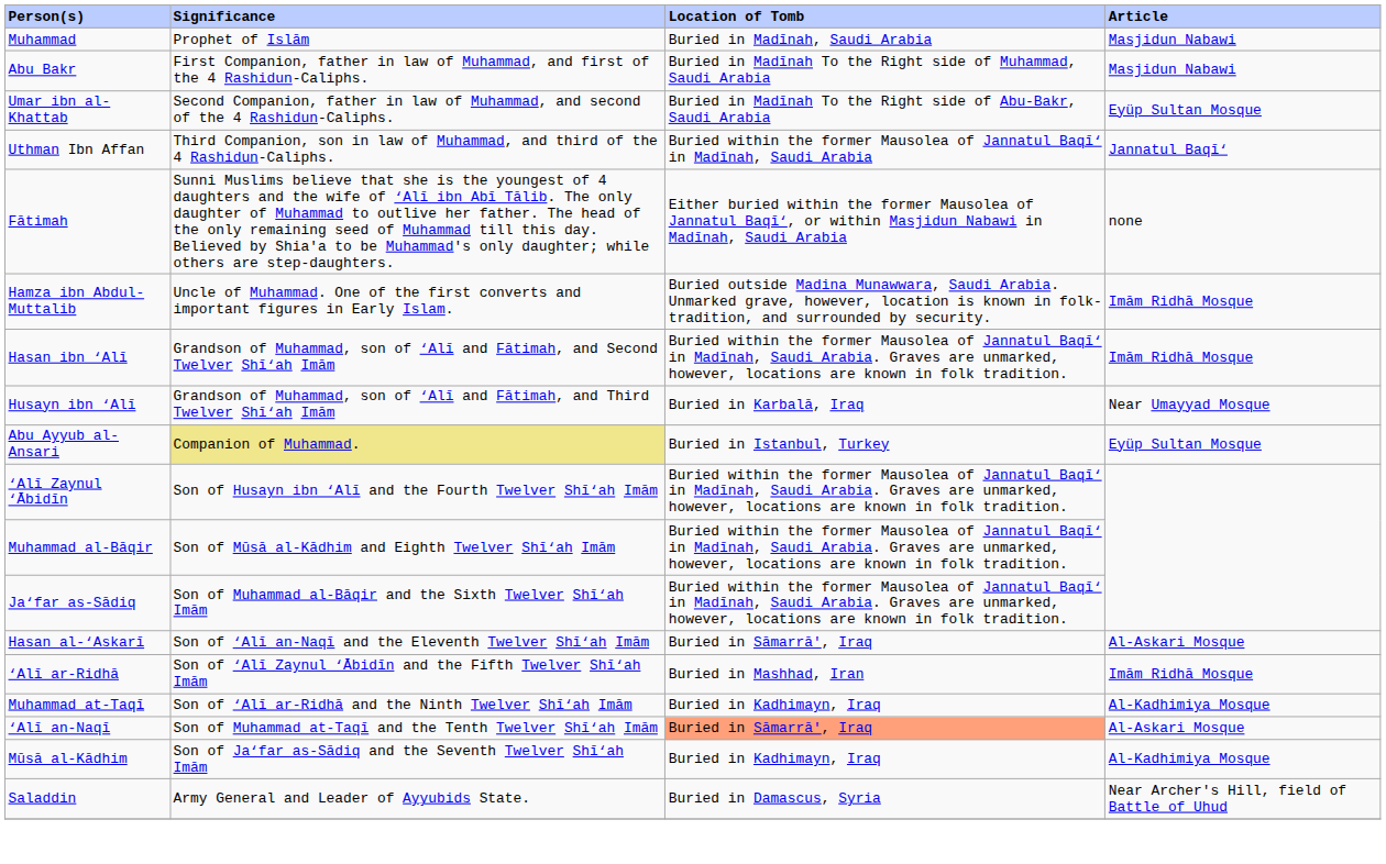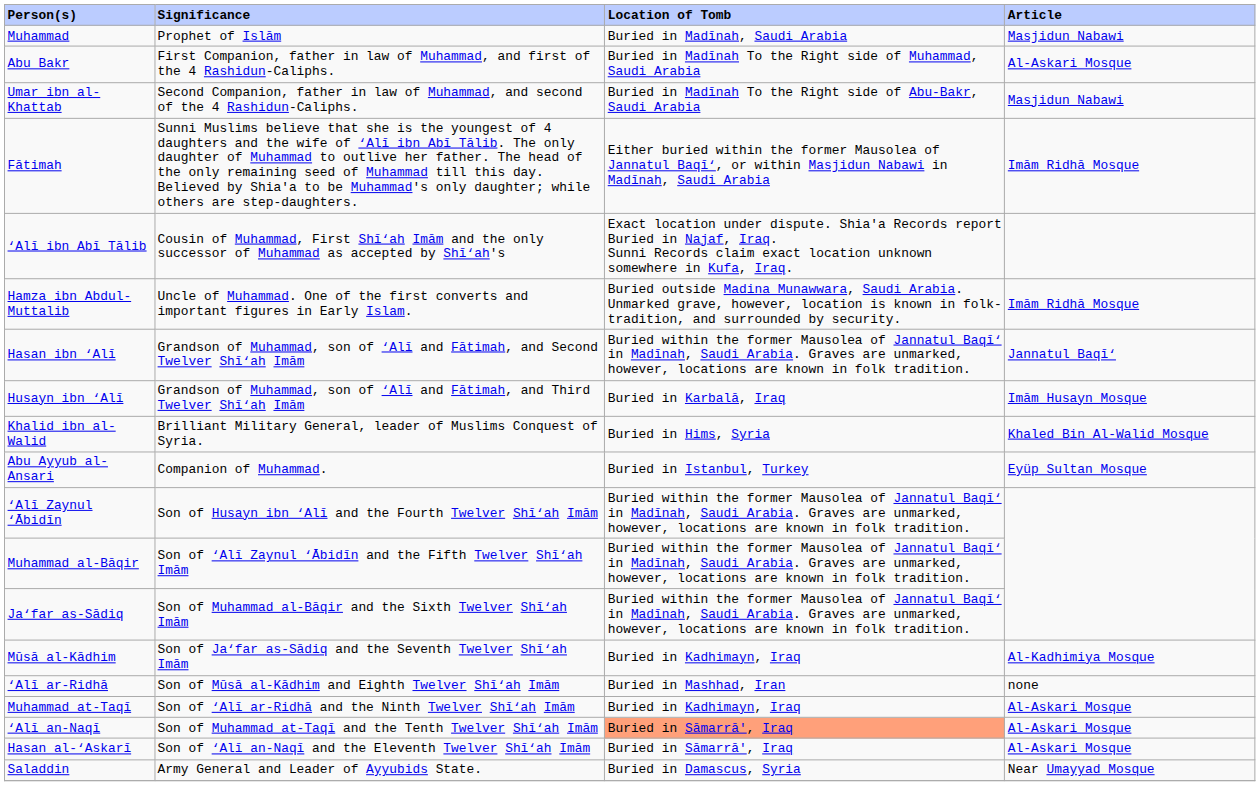 <table class="wikitable" width="100%" border="1" cellspacing="0" cellpadding="2">
 <tr>
 <td width="12%" bgcolor="#bbccff"><strong>Person(s)</strong></td>
 <td width="36%" bgcolor="#bbccff"><strong>Significance</strong></td>
 <td width="32%" bgcolor="#bbccff"><strong>Location of Tomb</strong></td>
 <td width="20%" bgcolor="#bbccff"><strong>Article</strong></td>
 </tr>
 <tr>
 <td><a href='#'>Muhammad</a></td>
 <td>Prophet of <a href='#'>Islām</a></td>
 <td>Buried in <a href='#'>Madīnah</a>, <a href='#'>Saudi Arabia</a></td>
 <td><a href='#'>Masjidun Nabawi</a></td>
 </tr>
 <tr>
 <td><a href='#'>Abu Bakr</a></td>
 <td>First Companion, father in law of <a href='#'>Muhammad</a>, and first of the 4 <a href='#'>Rashidun</a>-Caliphs.</td>
 <td>Buried in <a href='#'>Madīnah</a> To the Right side of <a href='#'>Muhammad</a>, <a href='#'>Saudi Arabia</a></td>
-<td><a href='#'>Masjidun Nabawi</a></td>
+<td><a href='#'>Al-Askari Mosque</a></td>
 </tr>
 <tr>
 <td><a href='#'>Umar ibn al-Khattab</a></td>
 <td>Second Companion, father in law of <a href='#'>Muhammad</a>, and second of the 4 <a href='#'>Rashidun</a>-Caliphs.</td>
 <td>Buried in <a href='#'>Madīnah</a> To the Right side of <a href='#'>Abu-Bakr</a>, <a href='#'>Saudi Arabia</a></td>
-<td><a href='#'>Eyüp Sultan Mosque</a></td>
-</tr>
-<tr>
-<td><a href='#'>Uthman</a> Ibn Affan</td>
-<td>Third Companion, son in law of <a href='#'>Muhammad</a>, and third of the 4 <a href='#'>Rashidun</a>-Caliphs.</td>
-<td>Buried within the former Mausolea of <a href='#'>Jannatul Baqī‘</a> in <a href='#'>Madīnah</a>, <a href='#'>Saudi Arabia</a></td>
-<td><a href='#'>Jannatul Baqī‘</a></td>
+<td><a href='#'>Masjidun Nabawi</a></td>
 </tr>
 <tr>
 <td><a href='#'>Fātimah</a></td>
 <td>Sunni Muslims believe that she is the youngest of 4 daughters and the wife of <a href='#'>‘Alī ibn Abī Tālib</a>. The only daughter of <a href='#'>Muhammad</a> to outlive her father. The head of the only remaining seed of <a href='#'>Muhammad</a> till this day. Believed by Shia'a to be <a href='#'>Muhammad</a>'s only daughter; while others are step-daughters.</td>
 <td>Either buried within the former Mausolea of <a href='#'>Jannatul Baqī‘</a>, or within <a href='#'>Masjidun Nabawi</a> in <a href='#'>Madīnah</a>, <a href='#'>Saudi Arabia</a></td>
-<td>none</td>
+<td><a href='#'>Imām Ridhā Mosque</a></td>
+</tr>
+<tr>
+<td><a href='#'>‘Alī ibn Abī Tālib</a></td>
+<td>Cousin of <a href='#'>Muhammad</a>, First <a href='#'>Shī‘ah</a> <a href='#'>Imām</a> and the only successor of <a href='#'>Muhammad</a> as accepted by <a href='#'>Shī‘ah</a>'s</td>
+<td>Exact location under dispute. Shia'a Records report Buried in <a href='#'>Najaf</a>, <a href='#'>Iraq</a>.<br>Sunni Records claim exact location unknown somewhere in <a href='#'>Kufa</a>, <a href='#'>Iraq</a>.</td>
+<td></td>
 </tr>
 <tr>
 <td><a href='#'>Hamza ibn Abdul-Muttalib</a></td>
 <td>Uncle of <a href='#'>Muhammad</a>. One of the first converts and important figures in Early <a href='#'>Islam</a>.</td>
 <td>Buried outside <a href='#'>Madina Munawwara</a>, <a href='#'>Saudi Arabia</a>. Unmarked grave, however, location is known in folk-tradition, and surrounded by security.</td>
 <td><a href='#'>Imām Ridhā Mosque</a></td>
 </tr>
 <tr>
 <td><a href='#'>Hasan ibn ‘Alī</a></td>
 <td>Grandson of <a href='#'>Muhammad</a>, son of <a href='#'>‘Alī</a> and <a href='#'>Fātimah</a>, and Second <a href='#'>Twelver</a> <a href='#'>Shī‘ah</a> <a href='#'>Imām</a></td>
 <td>Buried within the former Mausolea of <a href='#'>Jannatul Baqī‘</a> in <a href='#'>Madīnah</a>, <a href='#'>Saudi Arabia</a>. Graves are unmarked, however, locations are known in folk tradition.</td>
-<td><a href='#'>Imām Ridhā Mosque</a></td>
+<td><a href='#'>Jannatul Baqī‘</a></td>
 </tr>
 <tr>
 <td><a href='#'>Husayn ibn ‘Alī</a></td>
 <td>Grandson of <a href='#'>Muhammad</a>, son of <a href='#'>‘Alī</a> and <a href='#'>Fātimah</a>, and Third <a href='#'>Twelver</a> <a href='#'>Shī‘ah</a> <a href='#'>Imām</a></td>
 <td>Buried in <a href='#'>Karbalā</a>, <a href='#'>Iraq</a></td>
-<td>Near <a href='#'>Umayyad Mosque</a></td>
+<td><a href='#'>Imām Husayn Mosque</a></td>
+</tr>
+<tr>
+<td><a href='#'>Khalid ibn al-Walid</a></td>
+<td>Brilliant Military General, leader of Muslims Conquest of Syria.</td>
+<td>Buried in <a href='#'>Hims</a>, <a href='#'>Syria</a></td>
+<td><a href='#'>Khaled Bin Al-Walid Mosque</a></td>
 </tr>
 <tr>
 <td><a href='#'>Abu Ayyub al-Ansari</a></td>
-<td style="background: khaki;">Companion of <a href='#'>Muhammad</a>.</td>
+<td>Companion of <a href='#'>Muhammad</a>.</td>
 <td>Buried in <a href='#'>Istanbul</a>, <a href='#'>Turkey</a></td>
 <td><a href='#'>Eyüp Sultan Mosque</a></td>
 </tr>
 <tr>
 <td><a href='#'>‘Alī Zaynul ‘Ābidīn</a></td>
 <td>Son of <a href='#'>Husayn ibn ‘Alī</a> and the Fourth <a href='#'>Twelver</a> <a href='#'>Shī‘ah</a> <a href='#'>Imām</a></td>
 <td>Buried within the former Mausolea of <a href='#'>Jannatul Baqī‘</a> in <a href='#'>Madīnah</a>, <a href='#'>Saudi Arabia</a>. Graves are unmarked, however, locations are known in folk tradition.</td>
 </tr>
 <tr>
 <td><a href='#'>Muhammad al-Bāqir</a></td>
-<td>Son of <a href='#'>Mūsā al-Kādhim</a> and Eighth <a href='#'>Twelver</a> <a href='#'>Shī‘ah</a> <a href='#'>Imām</a></td>
+<td>Son of <a href='#'>‘Alī Zaynul ‘Ābidīn</a> and the Fifth <a href='#'>Twelver</a> <a href='#'>Shī‘ah</a> <a href='#'>Imām</a></td>
 <td>Buried within the former Mausolea of <a href='#'>Jannatul Baqī‘</a> in <a href='#'>Madīnah</a>, <a href='#'>Saudi Arabia</a>. Graves are unmarked, however, locations are known in folk tradition.</td>
 </tr>
 <tr>
 <td><a href='#'>Ja‘far as-Sādiq</a></td>
 <td>Son of <a href='#'>Muhammad al-Bāqir</a> and the Sixth <a href='#'>Twelver</a> <a href='#'>Shī‘ah</a> <a href='#'>Imām</a></td>
 <td>Buried within the former Mausolea of <a href='#'>Jannatul Baqī‘</a> in <a href='#'>Madīnah</a>, <a href='#'>Saudi Arabia</a>. Graves are unmarked, however, locations are known in folk tradition.</td>
 </tr>
 <tr>
-<td><a href='#'>Hasan al-‘Askarī</a></td>
-<td>Son of <a href='#'>‘Alī an-Naqī</a> and the Eleventh <a href='#'>Twelver</a> <a href='#'>Shī‘ah</a> <a href='#'>Imām</a></td>
-<td>Buried in <a href='#'>Sāmarrā'</a>, <a href='#'>Iraq</a></td>
-<td><a href='#'>Al-Askari Mosque</a></td>
+<td><a href='#'>Mūsā al-Kādhim</a></td>
+<td>Son of <a href='#'>Ja‘far as-Sādiq</a> and the Seventh <a href='#'>Twelver</a> <a href='#'>Shī‘ah</a> <a href='#'>Imām</a></td>
+<td>Buried in <a href='#'>Kadhimayn</a>, <a href='#'>Iraq</a></td>
+<td><a href='#'>Al-Kadhimiya Mosque</a></td>
 </tr>
 <tr>
 <td><a href='#'>‘Alī ar-Ridhā</a></td>
-<td>Son of <a href='#'>‘Alī Zaynul ‘Ābidīn</a> and the Fifth <a href='#'>Twelver</a> <a href='#'>Shī‘ah</a> <a href='#'>Imām</a></td>
+<td>Son of <a href='#'>Mūsā al-Kādhim</a> and Eighth <a href='#'>Twelver</a> <a href='#'>Shī‘ah</a> <a href='#'>Imām</a></td>
 <td>Buried in <a href='#'>Mashhad</a>, <a href='#'>Iran</a></td>
-<td><a href='#'>Imām Ridhā Mosque</a></td>
+<td>none</td>
 </tr>
 <tr>
 <td><a href='#'>Muhammad at-Taqī</a></td>
 <td>Son of <a href='#'>‘Alī ar-Ridhā</a> and the Ninth <a href='#'>Twelver</a> <a href='#'>Shī‘ah</a> <a href='#'>Imām</a></td>
 <td>Buried in <a href='#'>Kadhimayn</a>, <a href='#'>Iraq</a></td>
-<td><a href='#'>Al-Kadhimiya Mosque</a></td>
+<td><a href='#'>Al-Askari Mosque</a></td>
 </tr>
 <tr>
 <td><a href='#'>‘Alī an-Naqī</a></td>
 <td>Son of <a href='#'>Muhammad at-Taqī</a> and the Tenth <a href='#'>Twelver</a> <a href='#'>Shī‘ah</a> <a href='#'>Imām</a></td>
 <td style="background: lightsalmon;">Buried in <a href='#'>Sāmarrā'</a>, <a href='#'>Iraq</a></td>
 <td><a href='#'>Al-Askari Mosque</a></td>
 </tr>
 <tr>
-<td><a href='#'>Mūsā al-Kādhim</a></td>
-<td>Son of <a href='#'>Ja‘far as-Sādiq</a> and the Seventh <a href='#'>Twelver</a> <a href='#'>Shī‘ah</a> <a href='#'>Imām</a></td>
-<td>Buried in <a href='#'>Kadhimayn</a>, <a href='#'>Iraq</a></td>
-<td><a href='#'>Al-Kadhimiya Mosque</a></td>
+<td><a href='#'>Hasan al-‘Askarī</a></td>
+<td>Son of <a href='#'>‘Alī an-Naqī</a> and the Eleventh <a href='#'>Twelver</a> <a href='#'>Shī‘ah</a> <a href='#'>Imām</a></td>
+<td>Buried in <a href='#'>Sāmarrā'</a>, <a href='#'>Iraq</a></td>
+<td><a href='#'>Al-Askari Mosque</a></td>
 </tr>
 <tr>
 <td><a href='#'>Saladdin</a></td>
 <td>Army General and Leader of <a href='#'>Ayyubids</a> State.</td>
 <td>Buried in <a href='#'>Damascus</a>, <a href='#'>Syria</a></td>
-<td>Near Archer's Hill, field of <a href='#'>Battle of Uhud</a></td>
+<td>Near <a href='#'>Umayyad Mosque</a></td>
 </tr>
 <tr>
 </tr>
 </table>
